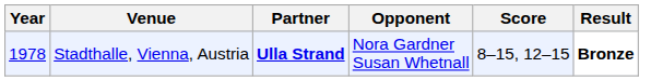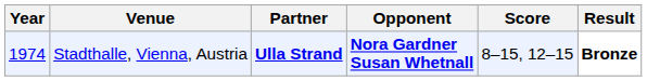 <table class="sortable wikitable" style="font-size: 90%;">
 <tr>
 <th>Year</th>
 <th>Venue</th>
 <th>Partner</th>
 <th>Opponent</th>
 <th>Score</th>
 <th>Result</th>
 </tr>
 <tr style="background:#ECF2FF">
-<td align="center"><a href='#'>1978</a></td>
+<td align="center"><a href='#'>1974</a></td>
 <td align="left"><a href='#'>Stadthalle</a>, <a href='#'>Vienna</a>, Austria</td>
 <td align="left"><strong> <a href='#'>Ulla Strand</a></strong></td>
-<td align="left"> <a href='#'>Nora Gardner</a><br> <a href='#'>Susan Whetnall</a></td>
+<td align="left"><strong> <a href='#'>Nora Gardner</a><br> <a href='#'>Susan Whetnall</a></strong></td>
 <td align="left">8–15, 12–15</td>
 <td style="text-align:left; background:white"> <strong>Bronze</strong></td>
 </tr>
 </table>
